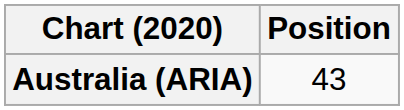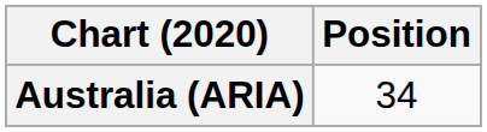 <table class="wikitable plainrowheaders" style="text-align:center">
 <tr>
 <th scope="col">Chart (2020)</th>
 <th scope="col">Position</th>
 </tr>
 <tr>
 <th scope="row">Australia (ARIA)</th>
-<td>43</td>
+<td>34</td>
 </tr>
 </table>
